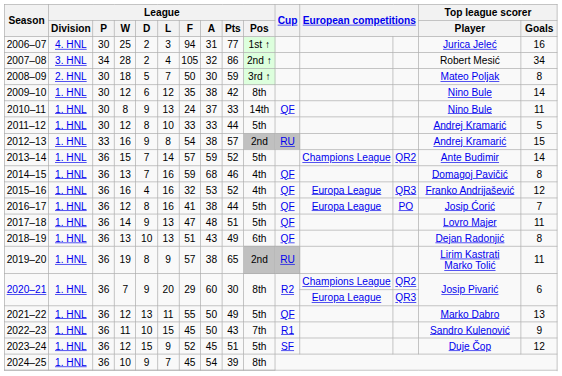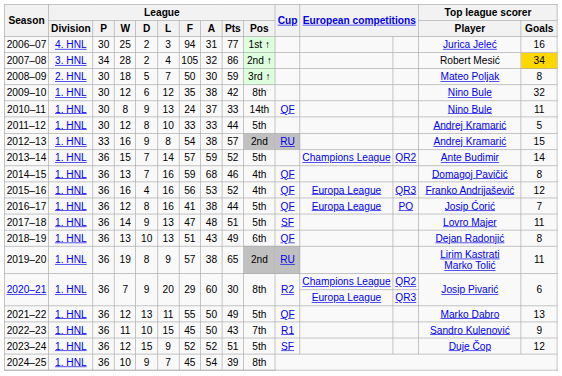 <table class="wikitable" style="font-size:95%; text-align: center;">
 <tr>
 <th rowspan=2>Season</th>
 <th colspan=9>League</th>
 <th rowspan=2 width="30"><a href='#'>Cup</a></th>
 <th rowspan=2 colspan=2 width="160"><a href='#'>European competitions</a></th>
 <th colspan=2 width="200">Top league scorer</th>
 </tr>
 <tr>
 <th>Division</th>
 <th width="25">P</th>
 <th width="25">W</th>
 <th width="25">D</th>
 <th width="25">L</th>
 <th width="25">F</th>
 <th width="25">A</th>
 <th width="25">Pts</th>
 <th width="40">Pos</th>
 <th>Player</th>
 <th>Goals</th>
 </tr>
 <tr>
 <td>2006–07</td>
 <td><a href='#'>4. HNL</a></td>
 <td>30</td>
 <td>25</td>
 <td>2</td>
 <td>3</td>
 <td>94</td>
 <td>31</td>
 <td>77</td>
 <td bgcolor="#DDFFDD">1st ↑</td>
 <td></td>
 <td></td>
 <td></td>
 <td><a href='#'>Jurica Jeleć</a></td>
 <td>16</td>
 </tr>
 <tr>
 <td>2007–08</td>
 <td><a href='#'>3. HNL</a></td>
 <td>34</td>
 <td>28</td>
 <td>2</td>
 <td>4</td>
 <td>105</td>
 <td>32</td>
 <td>86</td>
 <td bgcolor="#DDFFDD">2nd ↑</td>
 <td></td>
 <td></td>
 <td></td>
 <td>Robert Mesić</td>
-<td>34</td>
+<td style="background: gold;">34</td>
 </tr>
 <tr>
 <td>2008–09</td>
 <td><a href='#'>2. HNL</a></td>
 <td>30</td>
 <td>18</td>
 <td>5</td>
 <td>7</td>
 <td>50</td>
 <td>30</td>
 <td>59</td>
 <td bgcolor="#DDFFDD">3rd ↑</td>
 <td></td>
 <td></td>
 <td></td>
 <td><a href='#'>Mateo Poljak</a></td>
 <td>8</td>
 </tr>
 <tr>
 <td>2009–10</td>
 <td><a href='#'>1. HNL</a></td>
 <td>30</td>
 <td>12</td>
 <td>6</td>
 <td>12</td>
 <td>35</td>
 <td>38</td>
 <td>42</td>
 <td>8th</td>
 <td></td>
 <td></td>
 <td></td>
 <td><a href='#'>Nino Bule</a></td>
-<td>14</td>
+<td>32</td>
 </tr>
 <tr>
 <td>2010–11</td>
 <td><a href='#'>1. HNL</a></td>
 <td>30</td>
 <td>8</td>
 <td>9</td>
 <td>13</td>
 <td>24</td>
 <td>37</td>
 <td>33</td>
 <td>14th</td>
 <td><a href='#'>QF</a></td>
 <td></td>
 <td></td>
 <td><a href='#'>Nino Bule</a></td>
 <td>11</td>
 </tr>
 <tr>
 <td>2011–12</td>
 <td><a href='#'>1. HNL</a></td>
 <td>30</td>
 <td>12</td>
 <td>8</td>
 <td>10</td>
 <td>33</td>
 <td>33</td>
 <td>44</td>
 <td>5th</td>
 <td></td>
 <td></td>
 <td></td>
 <td><a href='#'>Andrej Kramarić</a></td>
 <td>5</td>
 </tr>
 <tr>
 <td>2012–13</td>
 <td><a href='#'>1. HNL</a></td>
 <td>33</td>
 <td>16</td>
 <td>9</td>
 <td>8</td>
 <td>54</td>
 <td>38</td>
 <td>57</td>
 <td bgcolor=Silver>2nd</td>
 <td bgcolor=Silver><a href='#'>RU</a></td>
 <td></td>
 <td></td>
 <td><a href='#'>Andrej Kramarić</a></td>
 <td>15</td>
 </tr>
 <tr>
 <td>2013–14</td>
 <td><a href='#'>1. HNL</a></td>
 <td>36</td>
 <td>15</td>
 <td>7</td>
 <td>14</td>
 <td>57</td>
 <td>59</td>
 <td>52</td>
 <td>5th</td>
 <td></td>
 <td><a href='#'>Champions League</a></td>
 <td><a href='#'>QR2</a></td>
 <td><a href='#'>Ante Budimir</a></td>
 <td>14</td>
 </tr>
 <tr>
 <td>2014–15</td>
 <td><a href='#'>1. HNL</a></td>
 <td>36</td>
 <td>13</td>
 <td>7</td>
 <td>16</td>
 <td>59</td>
 <td>68</td>
 <td>46</td>
 <td>4th</td>
 <td><a href='#'>QF</a></td>
 <td></td>
 <td></td>
 <td><a href='#'>Domagoj Pavičić</a></td>
 <td>8</td>
 </tr>
 <tr>
 <td>2015–16</td>
 <td><a href='#'>1. HNL</a></td>
 <td>36</td>
 <td>16</td>
 <td>4</td>
 <td>16</td>
-<td>32</td>
+<td>56</td>
 <td>53</td>
 <td>52</td>
 <td>4th</td>
 <td><a href='#'>QF</a></td>
 <td><a href='#'>Europa League</a></td>
 <td><a href='#'>QR3</a></td>
 <td><a href='#'>Franko Andrijašević</a></td>
 <td>12</td>
 </tr>
 <tr>
 <td>2016–17</td>
 <td><a href='#'>1. HNL</a></td>
 <td>36</td>
 <td>12</td>
 <td>8</td>
 <td>16</td>
 <td>41</td>
 <td>38</td>
 <td>44</td>
 <td>5th</td>
 <td><a href='#'>QF</a></td>
 <td><a href='#'>Europa League</a></td>
 <td><a href='#'>PO</a></td>
 <td><a href='#'>Josip Ćorić</a></td>
 <td>7</td>
 </tr>
 <tr>
 <td>2017–18</td>
 <td><a href='#'>1. HNL</a></td>
 <td>36</td>
 <td>14</td>
 <td>9</td>
 <td>13</td>
 <td>47</td>
 <td>48</td>
 <td>51</td>
 <td>5th</td>
-<td><a href='#'>QF</a></td>
+<td><a href='#'>SF</a></td>
 <td></td>
 <td></td>
 <td><a href='#'>Lovro Majer</a></td>
 <td>11</td>
 </tr>
 <tr>
 <td>2018–19</td>
 <td><a href='#'>1. HNL</a></td>
 <td>36</td>
 <td>13</td>
 <td>10</td>
 <td>13</td>
 <td>51</td>
 <td>43</td>
 <td>49</td>
 <td>6th</td>
 <td><a href='#'>QF</a></td>
 <td></td>
 <td></td>
 <td><a href='#'>Dejan Radonjić</a></td>
 <td>8</td>
 </tr>
 <tr>
 <td>2019–20</td>
 <td><a href='#'>1. HNL</a></td>
 <td>36</td>
 <td>19</td>
 <td>8</td>
 <td>9</td>
 <td>57</td>
 <td>38</td>
 <td>65</td>
 <td bgcolor=Silver>2nd</td>
 <td bgcolor=Silver><a href='#'>RU</a></td>
 <td></td>
 <td></td>
 <td><a href='#'>Lirim Kastrati</a><br><a href='#'>Marko Tolić</a></td>
 <td>11</td>
 </tr>
 <tr>
 <td rowspan="2"><a href='#'>2020–21</a></td>
 <td rowspan="2"><a href='#'>1. HNL</a></td>
 <td rowspan="2">36</td>
 <td rowspan="2">7</td>
 <td rowspan="2">9</td>
 <td rowspan="2">20</td>
 <td rowspan="2">29</td>
 <td rowspan="2">60</td>
 <td rowspan="2">30</td>
 <td rowspan="2">8th</td>
 <td rowspan="2"><a href='#'>R2</a></td>
 <td><a href='#'>Champions League</a></td>
 <td><a href='#'>QR2</a></td>
 <td rowspan="2"><a href='#'>Josip Pivarić</a></td>
 <td rowspan="2">6</td>
 </tr>
 <tr>
 <td><a href='#'>Europa League</a></td>
 <td><a href='#'>QR3</a></td>
 </tr>
 <tr>
 <td>2021–22</td>
 <td><a href='#'>1. HNL</a></td>
 <td>36</td>
 <td>12</td>
 <td>13</td>
 <td>11</td>
 <td>55</td>
 <td>50</td>
 <td>49</td>
 <td>5th</td>
 <td><a href='#'>QF</a></td>
 <td></td>
 <td></td>
 <td><a href='#'>Marko Dabro</a></td>
 <td>13</td>
 </tr>
 <tr>
 <td>2022–23</td>
 <td><a href='#'>1. HNL</a></td>
 <td>36</td>
 <td>11</td>
 <td>10</td>
 <td>15</td>
 <td>45</td>
 <td>50</td>
 <td>43</td>
 <td>7th</td>
 <td><a href='#'>R1</a></td>
 <td></td>
 <td></td>
 <td><a href='#'>Sandro Kulenović</a></td>
 <td>9</td>
 </tr>
 <tr>
 <td>2023–24</td>
 <td><a href='#'>1. HNL</a></td>
 <td>36</td>
 <td>12</td>
 <td>15</td>
 <td>9</td>
 <td>52</td>
-<td>45</td>
+<td>52</td>
 <td>51</td>
 <td>5th</td>
 <td><a href='#'>SF</a></td>
 <td></td>
 <td></td>
 <td><a href='#'>Duje Čop</a></td>
 <td>12</td>
 </tr>
 <tr>
 <td>2024–25</td>
 <td><a href='#'>1. HNL</a></td>
 <td>36</td>
 <td>10</td>
 <td>9</td>
 <td>7</td>
 <td>45</td>
 <td>54</td>
 <td>39</td>
 <td>8th</td>
 </tr>
 <tr>
 </tr>
 </table>
